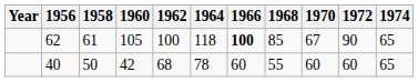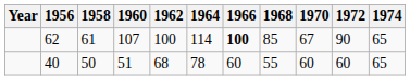 <table class="wikitable">
 <tr>
 <th>Year</th>
 <th>1956</th>
 <th>1958</th>
 <th>1960</th>
 <th>1962</th>
 <th>1964</th>
 <th>1966</th>
 <th>1968</th>
 <th>1970</th>
 <th>1972</th>
 <th>1974</th>
 </tr>
 <tr>
 <td></td>
 <td>62</td>
 <td>61</td>
-<td>105</td>
+<td>107</td>
 <td>100</td>
-<td>118</td>
+<td>114</td>
 <td><strong>100</strong></td>
 <td>85</td>
 <td>67</td>
 <td>90</td>
 <td>65</td>
 </tr>
 <tr>
 <td></td>
 <td>40</td>
 <td>50</td>
-<td>42</td>
+<td>51</td>
 <td>68</td>
 <td>78</td>
 <td>60</td>
 <td>55</td>
 <td>60</td>
 <td>60</td>
 <td>65</td>
 </tr>
 </table>
